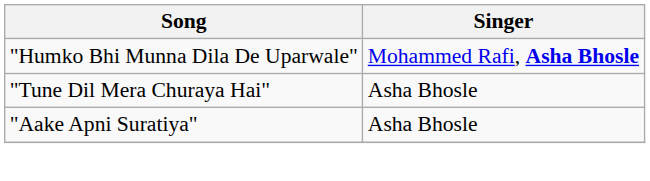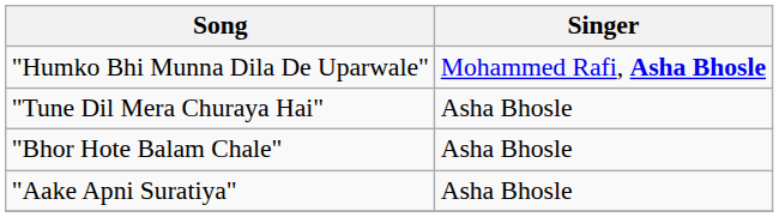 <table class="wikitable">
 <tr>
 <th>Song</th>
 <th>Singer</th>
 </tr>
 <tr>
 <td>"Humko Bhi Munna Dila De Uparwale"</td>
 <td><a href='#'>Mohammed Rafi</a>, <strong><a href='#'>Asha Bhosle</a></strong></td>
 </tr>
 <tr>
 <td>"Tune Dil Mera Churaya Hai"</td>
 <td>Asha Bhosle</td>
 </tr>
 <tr>
+<td>"Bhor Hote Balam Chale"</td>
+<td>Asha Bhosle</td>
+</tr>
+<tr>
 <td>"Aake Apni Suratiya"</td>
 <td>Asha Bhosle</td>
 </tr>
 <tr>
 </tr>
 </table>
